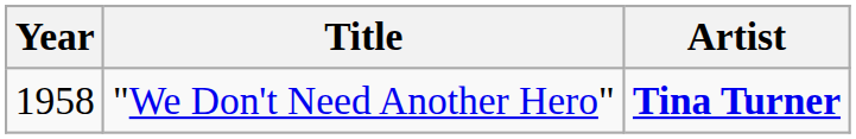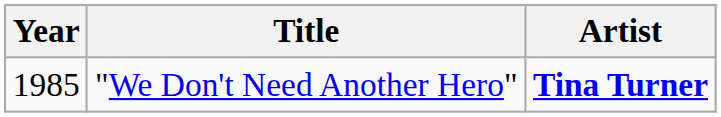 <table class="wikitable">
 <tr>
 <th>Year</th>
 <th>Title</th>
 <th>Artist</th>
 </tr>
 <tr>
-<td>1958</td>
+<td>1985</td>
 <td>"<a href='#'>We Don't Need Another Hero</a>"</td>
 <td><strong><a href='#'>Tina Turner</a></strong></td>
 </tr>
 </table>
